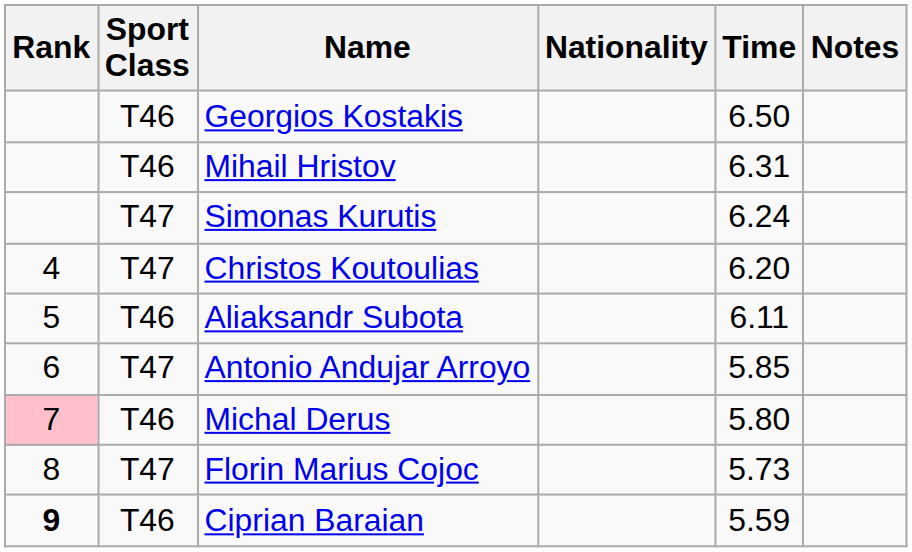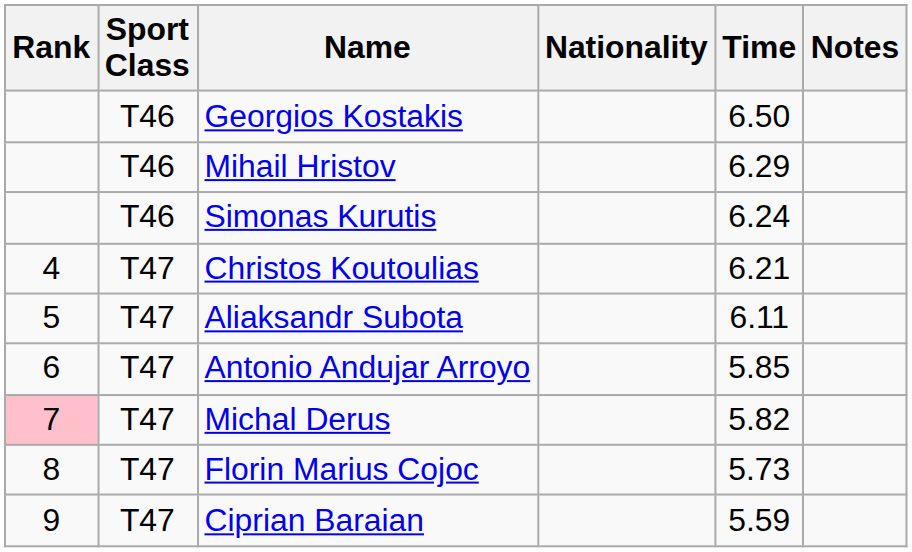 <table class="wikitable sortable" style="text-align:center">
 <tr>
 <th>Rank</th>
 <th>Sport<br>Class</th>
 <th>Name</th>
 <th>Nationality</th>
 <th>Time</th>
 <th>Notes</th>
 </tr>
 <tr>
 <td></td>
 <td>T46</td>
 <td align=left><a href='#'>Georgios Kostakis</a></td>
 <td align=left></td>
 <td>6.50</td>
 <td></td>
 </tr>
 <tr>
 <td></td>
 <td>T46</td>
 <td align=left><a href='#'>Mihail Hristov</a></td>
 <td align=left></td>
-<td>6.31</td>
+<td>6.29</td>
 <td></td>
 </tr>
 <tr>
 <td></td>
-<td>T47</td>
+<td>T46</td>
 <td align=left><a href='#'>Simonas Kurutis</a></td>
 <td align=left></td>
 <td>6.24</td>
 <td></td>
 </tr>
 <tr>
 <td>4</td>
 <td>T47</td>
 <td align=left><a href='#'>Christos Koutoulias</a></td>
 <td align=left></td>
-<td>6.20</td>
+<td>6.21</td>
 <td></td>
 </tr>
 <tr>
 <td>5</td>
-<td>T46</td>
+<td>T47</td>
 <td align=left><a href='#'>Aliaksandr Subota</a></td>
 <td align=left></td>
 <td>6.11</td>
 <td></td>
 </tr>
 <tr>
 <td>6</td>
 <td>T47</td>
 <td align=left><a href='#'>Antonio Andujar Arroyo</a></td>
 <td align=left></td>
 <td>5.85</td>
 <td></td>
 </tr>
 <tr>
 <td style="background: pink;">7</td>
-<td>T46</td>
+<td>T47</td>
 <td align=left><a href='#'>Michal Derus</a></td>
 <td align=left></td>
-<td>5.80</td>
+<td>5.82</td>
 <td></td>
 </tr>
 <tr>
 <td>8</td>
 <td>T47</td>
 <td align=left><a href='#'>Florin Marius Cojoc</a></td>
 <td align=left></td>
 <td>5.73</td>
 <td></td>
 </tr>
 <tr>
-<td><strong>9</strong></td>
-<td>T46</td>
+<td>9</td>
+<td>T47</td>
 <td align=left><a href='#'>Ciprian Baraian</a></td>
 <td align=left></td>
 <td>5.59</td>
 <td></td>
 </tr>
 </table>
